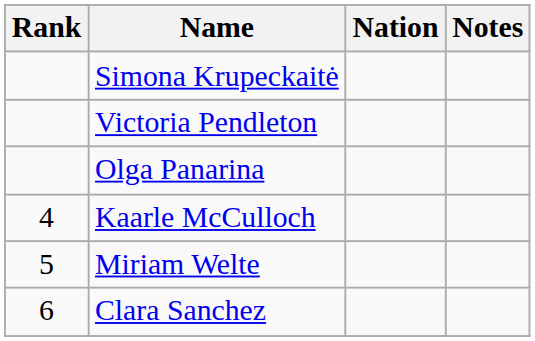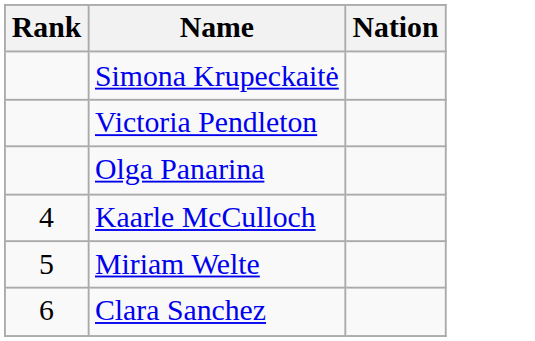 <table class="wikitable sortable" style="text-align:center">
 <tr>
 <th>Rank</th>
 <th>Name</th>
 <th>Nation</th>
-<th>Notes</th>
 </tr>
 <tr>
 <td></td>
 <td align=left><a href='#'>Simona Krupeckaitė</a></td>
 <td align=left></td>
-<td></td>
 </tr>
 <tr>
 <td></td>
 <td align=left><a href='#'>Victoria Pendleton</a></td>
 <td align=left></td>
-<td></td>
 </tr>
 <tr>
 <td></td>
 <td align=left><a href='#'>Olga Panarina</a></td>
 <td align=left></td>
-<td></td>
 </tr>
 <tr>
 <td>4</td>
 <td align=left><a href='#'>Kaarle McCulloch</a></td>
 <td align=left></td>
-<td></td>
 </tr>
 <tr>
 <td>5</td>
 <td align=left><a href='#'>Miriam Welte</a></td>
 <td align=left></td>
-<td></td>
 </tr>
 <tr>
 <td>6</td>
 <td align=left><a href='#'>Clara Sanchez</a></td>
 <td align=left></td>
-<td></td>
 </tr>
 </table>
